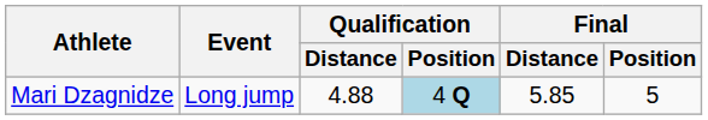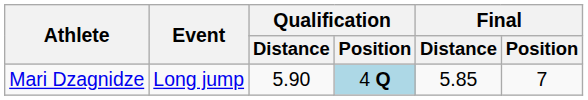 <table class=wikitable style="font-size:90%">
 <tr>
 <th rowspan=2>Athlete</th>
 <th rowspan=2>Event</th>
 <th colspan=2>Qualification</th>
 <th colspan=2>Final</th>
 </tr>
 <tr style="font-size:95%">
 <th>Distance</th>
 <th>Position</th>
 <th>Distance</th>
 <th>Position</th>
 </tr>
 <tr align=center>
 <td align=left><a href='#'>Mari Dzagnidze</a></td>
 <td align=left><a href='#'>Long jump</a></td>
-<td>4.88</td>
+<td>5.90</td>
 <td style="background: lightblue;">4 <strong>Q</strong></td>
 <td>5.85</td>
-<td>5</td>
+<td>7</td>
 </tr>
 </table>
